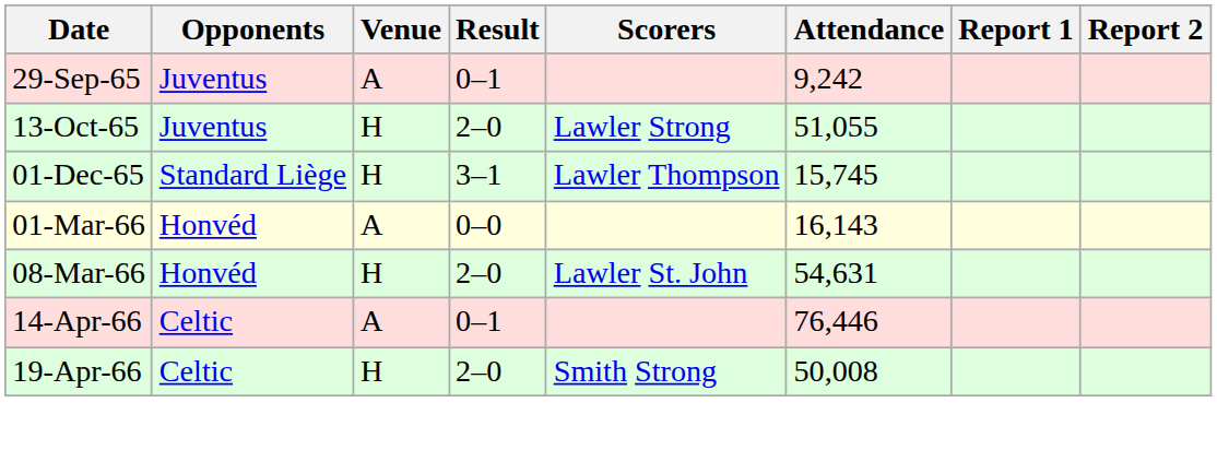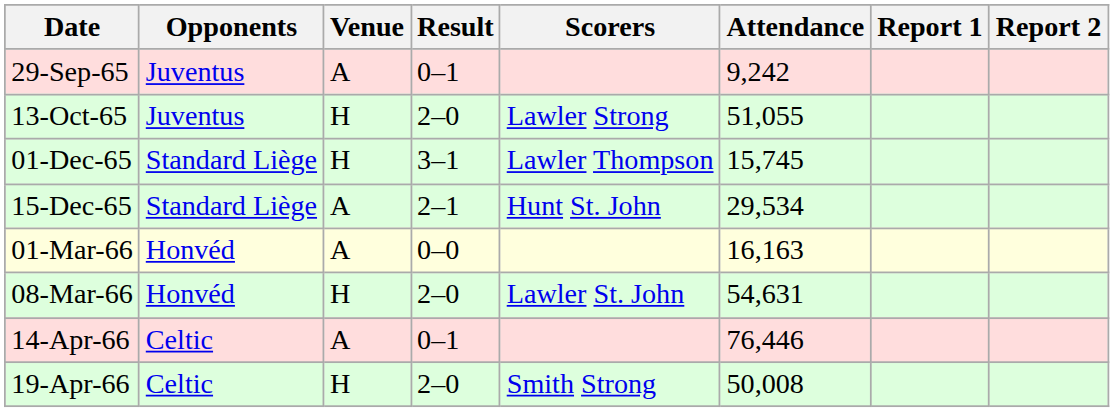 <table class=wikitable>
 <tr>
 <th>Date</th>
 <th>Opponents</th>
 <th>Venue</th>
 <th>Result</th>
 <th>Scorers</th>
 <th>Attendance</th>
 <th>Report 1</th>
 <th>Report 2</th>
 </tr>
 <tr bgcolor="#ffdddd">
 <td>29-Sep-65</td>
 <td><a href='#'>Juventus</a></td>
 <td>A</td>
 <td>0–1</td>
 <td></td>
 <td>9,242</td>
 <td></td>
 <td></td>
 </tr>
 <tr bgcolor="#ddffdd">
 <td>13-Oct-65</td>
 <td><a href='#'>Juventus</a></td>
 <td>H</td>
 <td>2–0</td>
 <td><a href='#'>Lawler</a>  <a href='#'>Strong</a> </td>
 <td>51,055</td>
 <td></td>
 <td></td>
 </tr>
 <tr bgcolor="#ddffdd">
 <td>01-Dec-65</td>
 <td><a href='#'>Standard Liège</a></td>
 <td>H</td>
 <td>3–1</td>
 <td><a href='#'>Lawler</a>  <a href='#'>Thompson</a> </td>
 <td>15,745</td>
 <td></td>
 <td></td>
 </tr>
+<tr bgcolor="#ddffdd">
+<td>15-Dec-65</td>
+<td><a href='#'>Standard Liège</a></td>
+<td>A</td>
+<td>2–1</td>
+<td><a href='#'>Hunt</a>  <a href='#'>St. John</a> </td>
+<td>29,534</td>
+<td></td>
+<td></td>
+</tr>
 <tr bgcolor="#ffffdd">
 <td>01-Mar-66</td>
 <td><a href='#'>Honvéd</a></td>
 <td>A</td>
 <td>0–0</td>
 <td></td>
-<td>16,143</td>
+<td>16,163</td>
 <td></td>
 <td></td>
 </tr>
 <tr bgcolor="#ddffdd">
 <td>08-Mar-66</td>
 <td><a href='#'>Honvéd</a></td>
 <td>H</td>
 <td>2–0</td>
 <td><a href='#'>Lawler</a>  <a href='#'>St. John</a> </td>
 <td>54,631</td>
 <td></td>
 <td></td>
 </tr>
 <tr bgcolor="#ffdddd">
 <td>14-Apr-66</td>
 <td><a href='#'>Celtic</a></td>
 <td>A</td>
 <td>0–1</td>
 <td></td>
 <td>76,446</td>
 <td></td>
 <td></td>
 </tr>
 <tr bgcolor="#ddffdd">
 <td>19-Apr-66</td>
 <td><a href='#'>Celtic</a></td>
 <td>H</td>
 <td>2–0</td>
 <td><a href='#'>Smith</a>  <a href='#'>Strong</a> </td>
 <td>50,008</td>
 <td></td>
 <td></td>
 </tr>
 </table>
